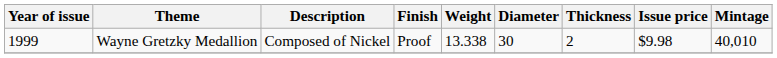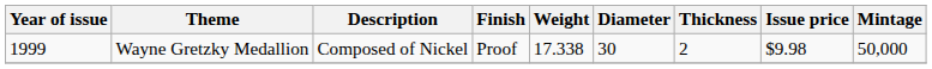 <table class="wikitable sortable">
 <tr>
 <th>Year of issue</th>
 <th>Theme</th>
 <th>Description</th>
 <th>Finish</th>
 <th>Weight</th>
 <th>Diameter</th>
 <th>Thickness</th>
 <th>Issue price</th>
 <th>Mintage</th>
 </tr>
 <tr>
 <td>1999</td>
 <td>Wayne Gretzky Medallion</td>
 <td>Composed of Nickel</td>
 <td>Proof</td>
-<td>13.338</td>
+<td>17.338</td>
 <td>30</td>
 <td>2</td>
 <td>$9.98</td>
-<td>40,010</td>
+<td>50,000</td>
 </tr>
 <tr>
 </tr>
 </table>
